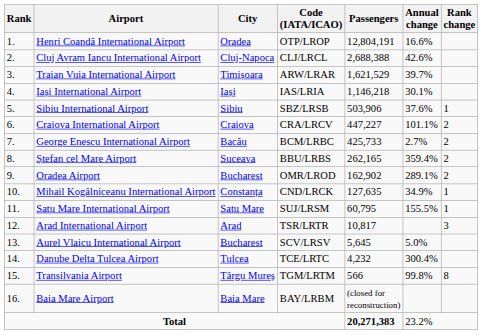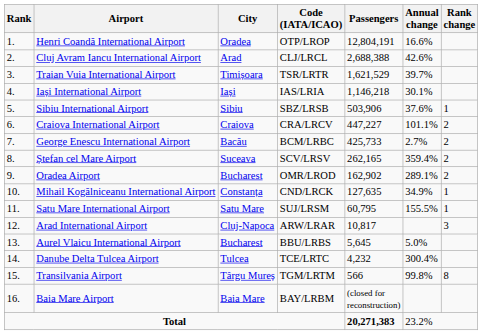 <table class="wikitable sortable">
 <tr>
 <th>Rank</th>
 <th>Airport</th>
 <th>City</th>
 <th>Code<br>(IATA/ICAO)</th>
 <th>Passengers</th>
 <th>Annual<br>change</th>
 <th>Rank<br>change</th>
 </tr>
 <tr>
 <td>1.</td>
 <td><a href='#'>Henri Coandă International Airport</a></td>
 <td><a href='#'>Oradea</a></td>
 <td>OTP/LROP</td>
 <td>12,804,191</td>
 <td data-sort-value=16.6> 16.6%</td>
 <td></td>
 </tr>
 <tr>
 <td>2.</td>
 <td><a href='#'>Cluj Avram Iancu International Airport</a></td>
-<td><a href='#'>Cluj-Napoca</a></td>
+<td><a href='#'>Arad</a></td>
 <td>CLJ/LRCL</td>
 <td>2,688,388</td>
 <td data-sort-value=42.6> 42.6%</td>
 <td></td>
 </tr>
 <tr>
 <td>3.</td>
 <td><a href='#'>Traian Vuia International Airport</a></td>
 <td><a href='#'>Timișoara</a></td>
-<td>ARW/LRAR</td>
+<td>TSR/LRTR</td>
 <td>1,621,529</td>
 <td data-sort-value=39.7> 39.7%</td>
 <td></td>
 </tr>
 <tr>
 <td>4.</td>
 <td><a href='#'>Iași International Airport</a></td>
 <td><a href='#'>Iași</a></td>
 <td>IAS/LRIA</td>
 <td>1,146,218</td>
 <td data-sort-value=30.1> 30.1%</td>
 <td></td>
 </tr>
 <tr>
 <td>5.</td>
 <td><a href='#'>Sibiu International Airport</a></td>
 <td><a href='#'>Sibiu</a></td>
 <td>SBZ/LRSB</td>
 <td>503,906</td>
 <td data-sort-value=37.6> 37.6%</td>
 <td>1</td>
 </tr>
 <tr>
 <td>6.</td>
 <td><a href='#'>Craiova International Airport</a></td>
 <td><a href='#'>Craiova</a></td>
 <td>CRA/LRCV</td>
 <td>447,227</td>
 <td data-sort-value=101.1> 101.1%</td>
 <td>2</td>
 </tr>
 <tr>
 <td>7.</td>
 <td><a href='#'>George Enescu International Airport</a></td>
 <td><a href='#'>Bacău</a></td>
 <td>BCM/LRBC</td>
 <td>425,733</td>
 <td data-sort-value=2.7> 2.7%</td>
 <td>2</td>
 </tr>
 <tr>
 <td>8.</td>
 <td><a href='#'>Ștefan cel Mare Airport</a></td>
 <td><a href='#'>Suceava</a></td>
-<td>BBU/LRBS</td>
+<td>SCV/LRSV</td>
 <td>262,165</td>
 <td data-sort-value=359.4> 359.4%</td>
 <td>2</td>
 </tr>
 <tr>
 <td>9.</td>
 <td><a href='#'>Oradea Airport</a></td>
 <td><a href='#'>Bucharest</a></td>
 <td>OMR/LROD</td>
 <td>162,902</td>
 <td data-sort-value=289.1> 289.1%</td>
 <td>2</td>
 </tr>
 <tr>
 <td>10.</td>
 <td><a href='#'>Mihail Kogălniceanu International Airport</a></td>
 <td><a href='#'>Constanța</a></td>
 <td>CND/LRCK</td>
 <td>127,635</td>
 <td data-sort-value=34.9> 34.9%</td>
 <td>1</td>
 </tr>
 <tr>
 <td>11.</td>
 <td><a href='#'>Satu Mare International Airport</a></td>
 <td><a href='#'>Satu Mare</a></td>
 <td>SUJ/LRSM</td>
 <td>60,795</td>
 <td data-sort-value=155.5> 155.5%</td>
 <td>1</td>
 </tr>
 <tr>
 <td>12.</td>
 <td><a href='#'>Arad International Airport</a></td>
-<td><a href='#'>Arad</a></td>
-<td>TSR/LRTR</td>
+<td><a href='#'>Cluj-Napoca</a></td>
+<td>ARW/LRAR</td>
 <td>10,817</td>
 <td data-sort-value=></td>
 <td>3</td>
 </tr>
 <tr>
 <td>13.</td>
 <td><a href='#'>Aurel Vlaicu International Airport</a></td>
 <td><a href='#'>Bucharest</a></td>
-<td>SCV/LRSV</td>
+<td>BBU/LRBS</td>
 <td>5,645</td>
 <td data-sort-value=5.0> 5.0%</td>
 <td></td>
 </tr>
 <tr>
 <td>14.</td>
 <td><a href='#'>Danube Delta Tulcea Airport</a></td>
 <td><a href='#'>Tulcea</a></td>
 <td>TCE/LRTC</td>
 <td>4,232</td>
 <td data-sort-value=300.4> 300.4%</td>
 <td></td>
 </tr>
 <tr>
 <td>15.</td>
 <td><a href='#'>Transilvania Airport</a></td>
 <td><a href='#'>Târgu Mureș</a></td>
 <td>TGM/LRTM</td>
 <td>566</td>
 <td data-sort-value=99.8> 99.8%</td>
 <td>8</td>
 </tr>
 <tr>
 <td>16.</td>
 <td><a href='#'>Baia Mare Airport</a></td>
 <td><a href='#'>Baia Mare</a></td>
 <td>BAY/LRBM</td>
 <td><small>(closed for<br>reconstruction)</small></td>
 <td data-sort-value=></td>
 <td></td>
 </tr>
 <tr>
 <td colspan=4 align=center><strong>Total</strong></td>
 <td><strong>20,271,383</strong></td>
 <td colspan=2> 23.2%</td>
 </tr>
 </table>
